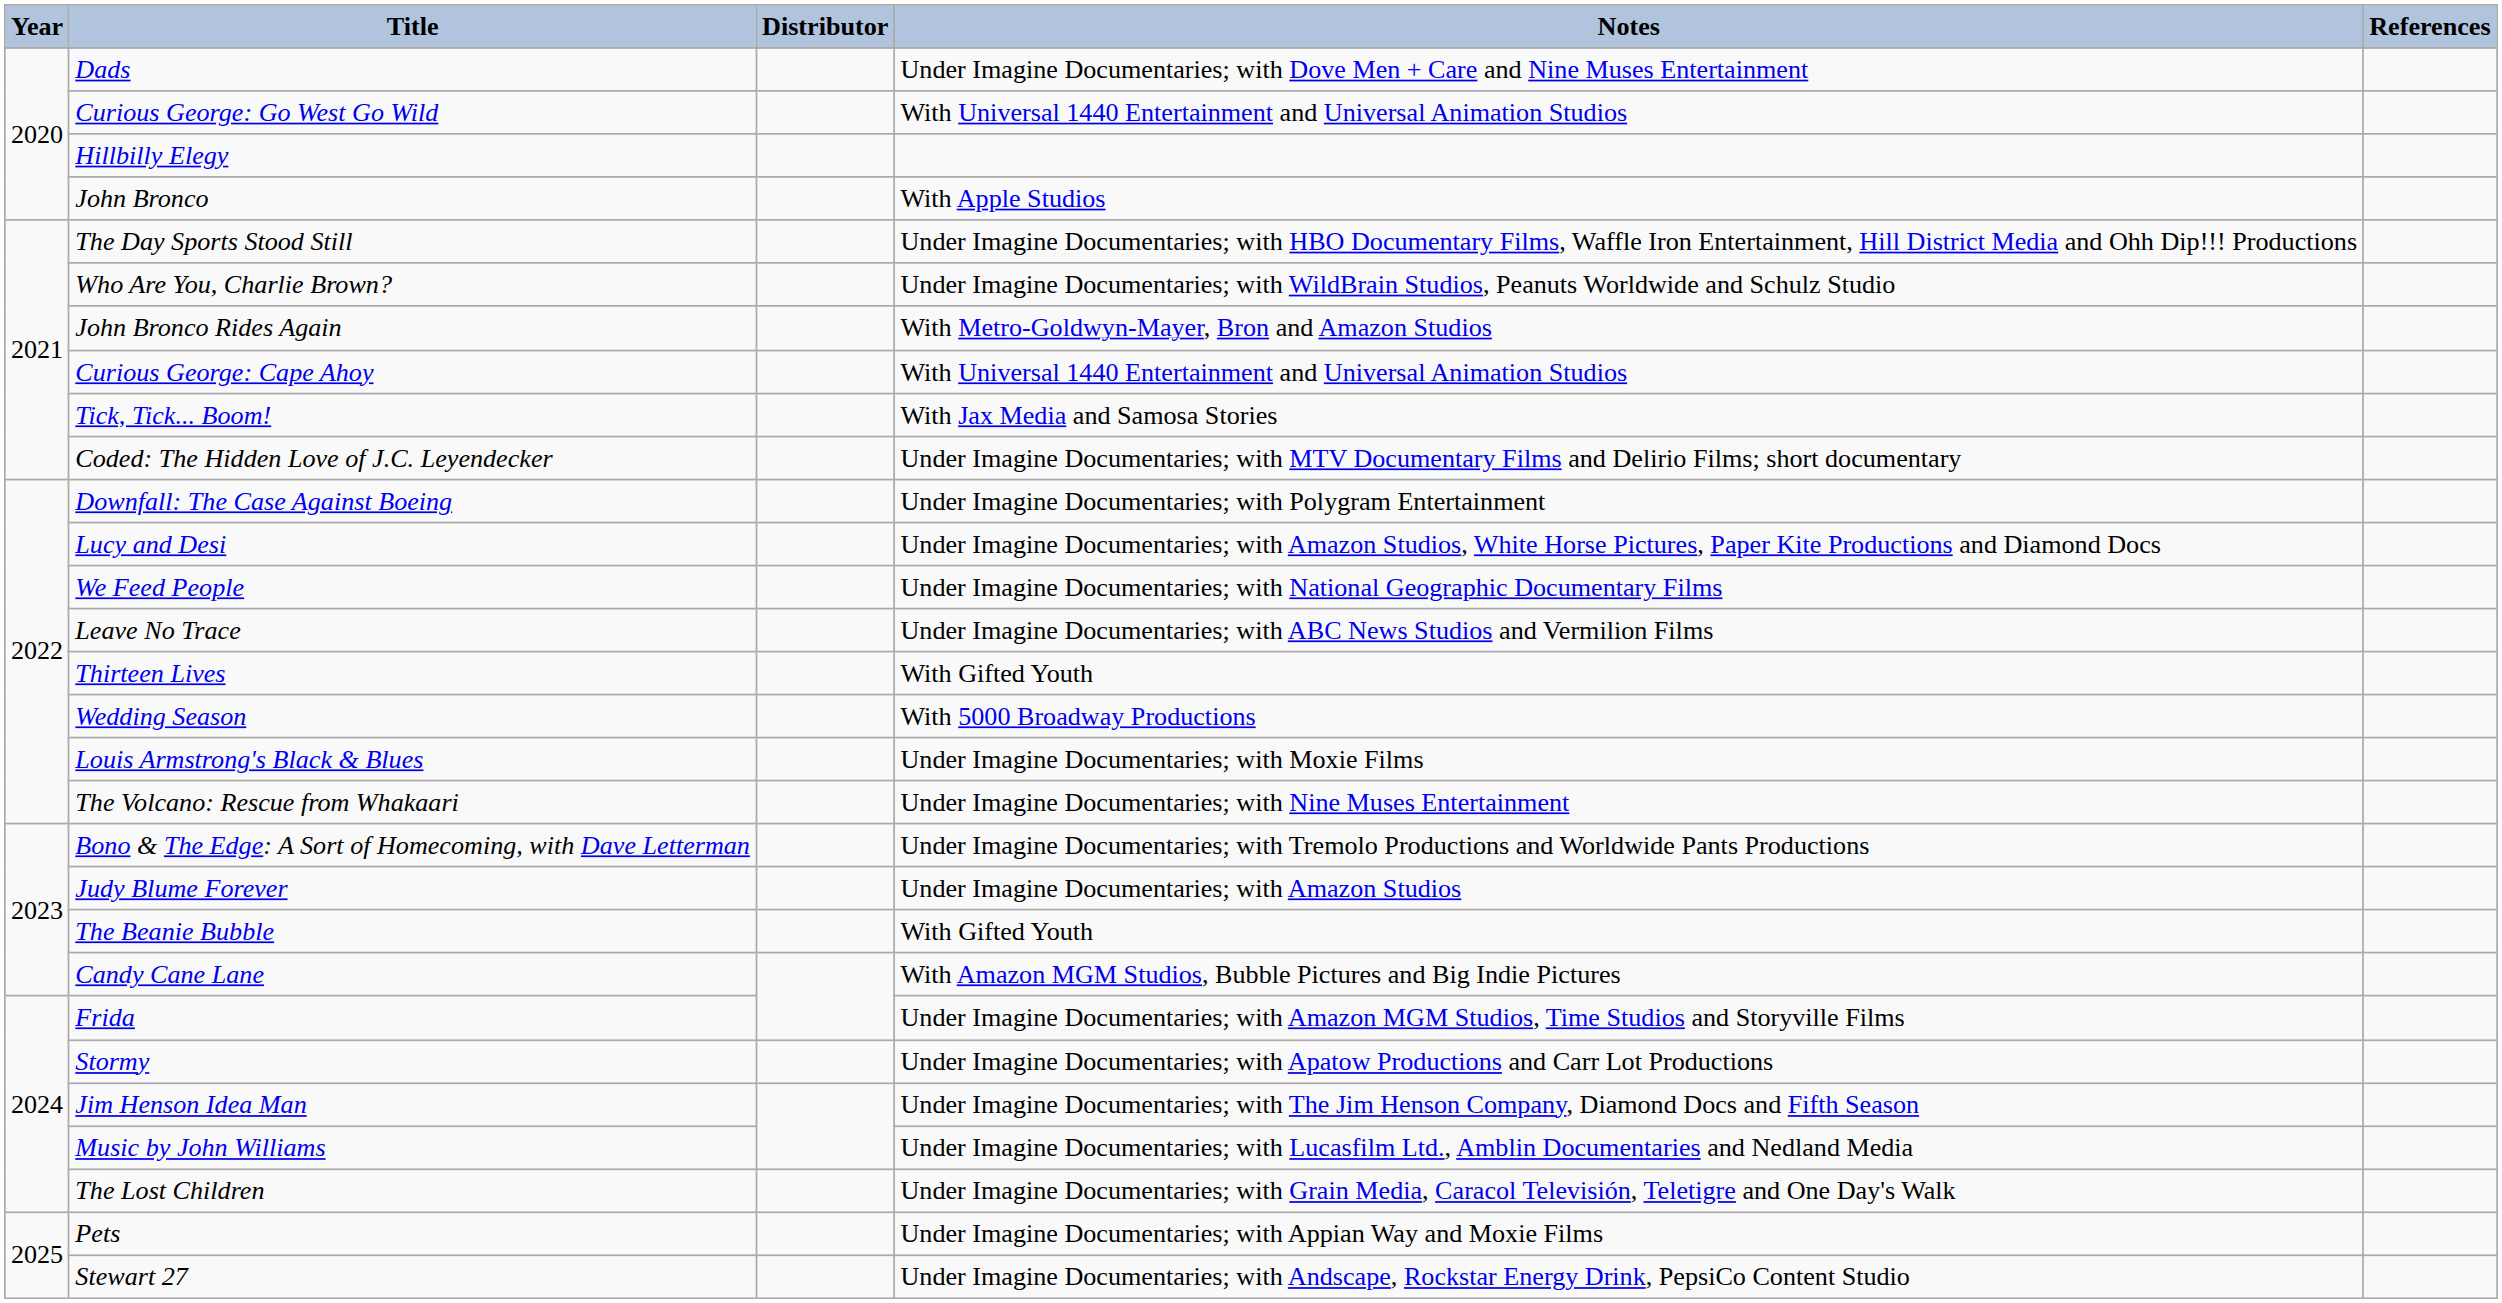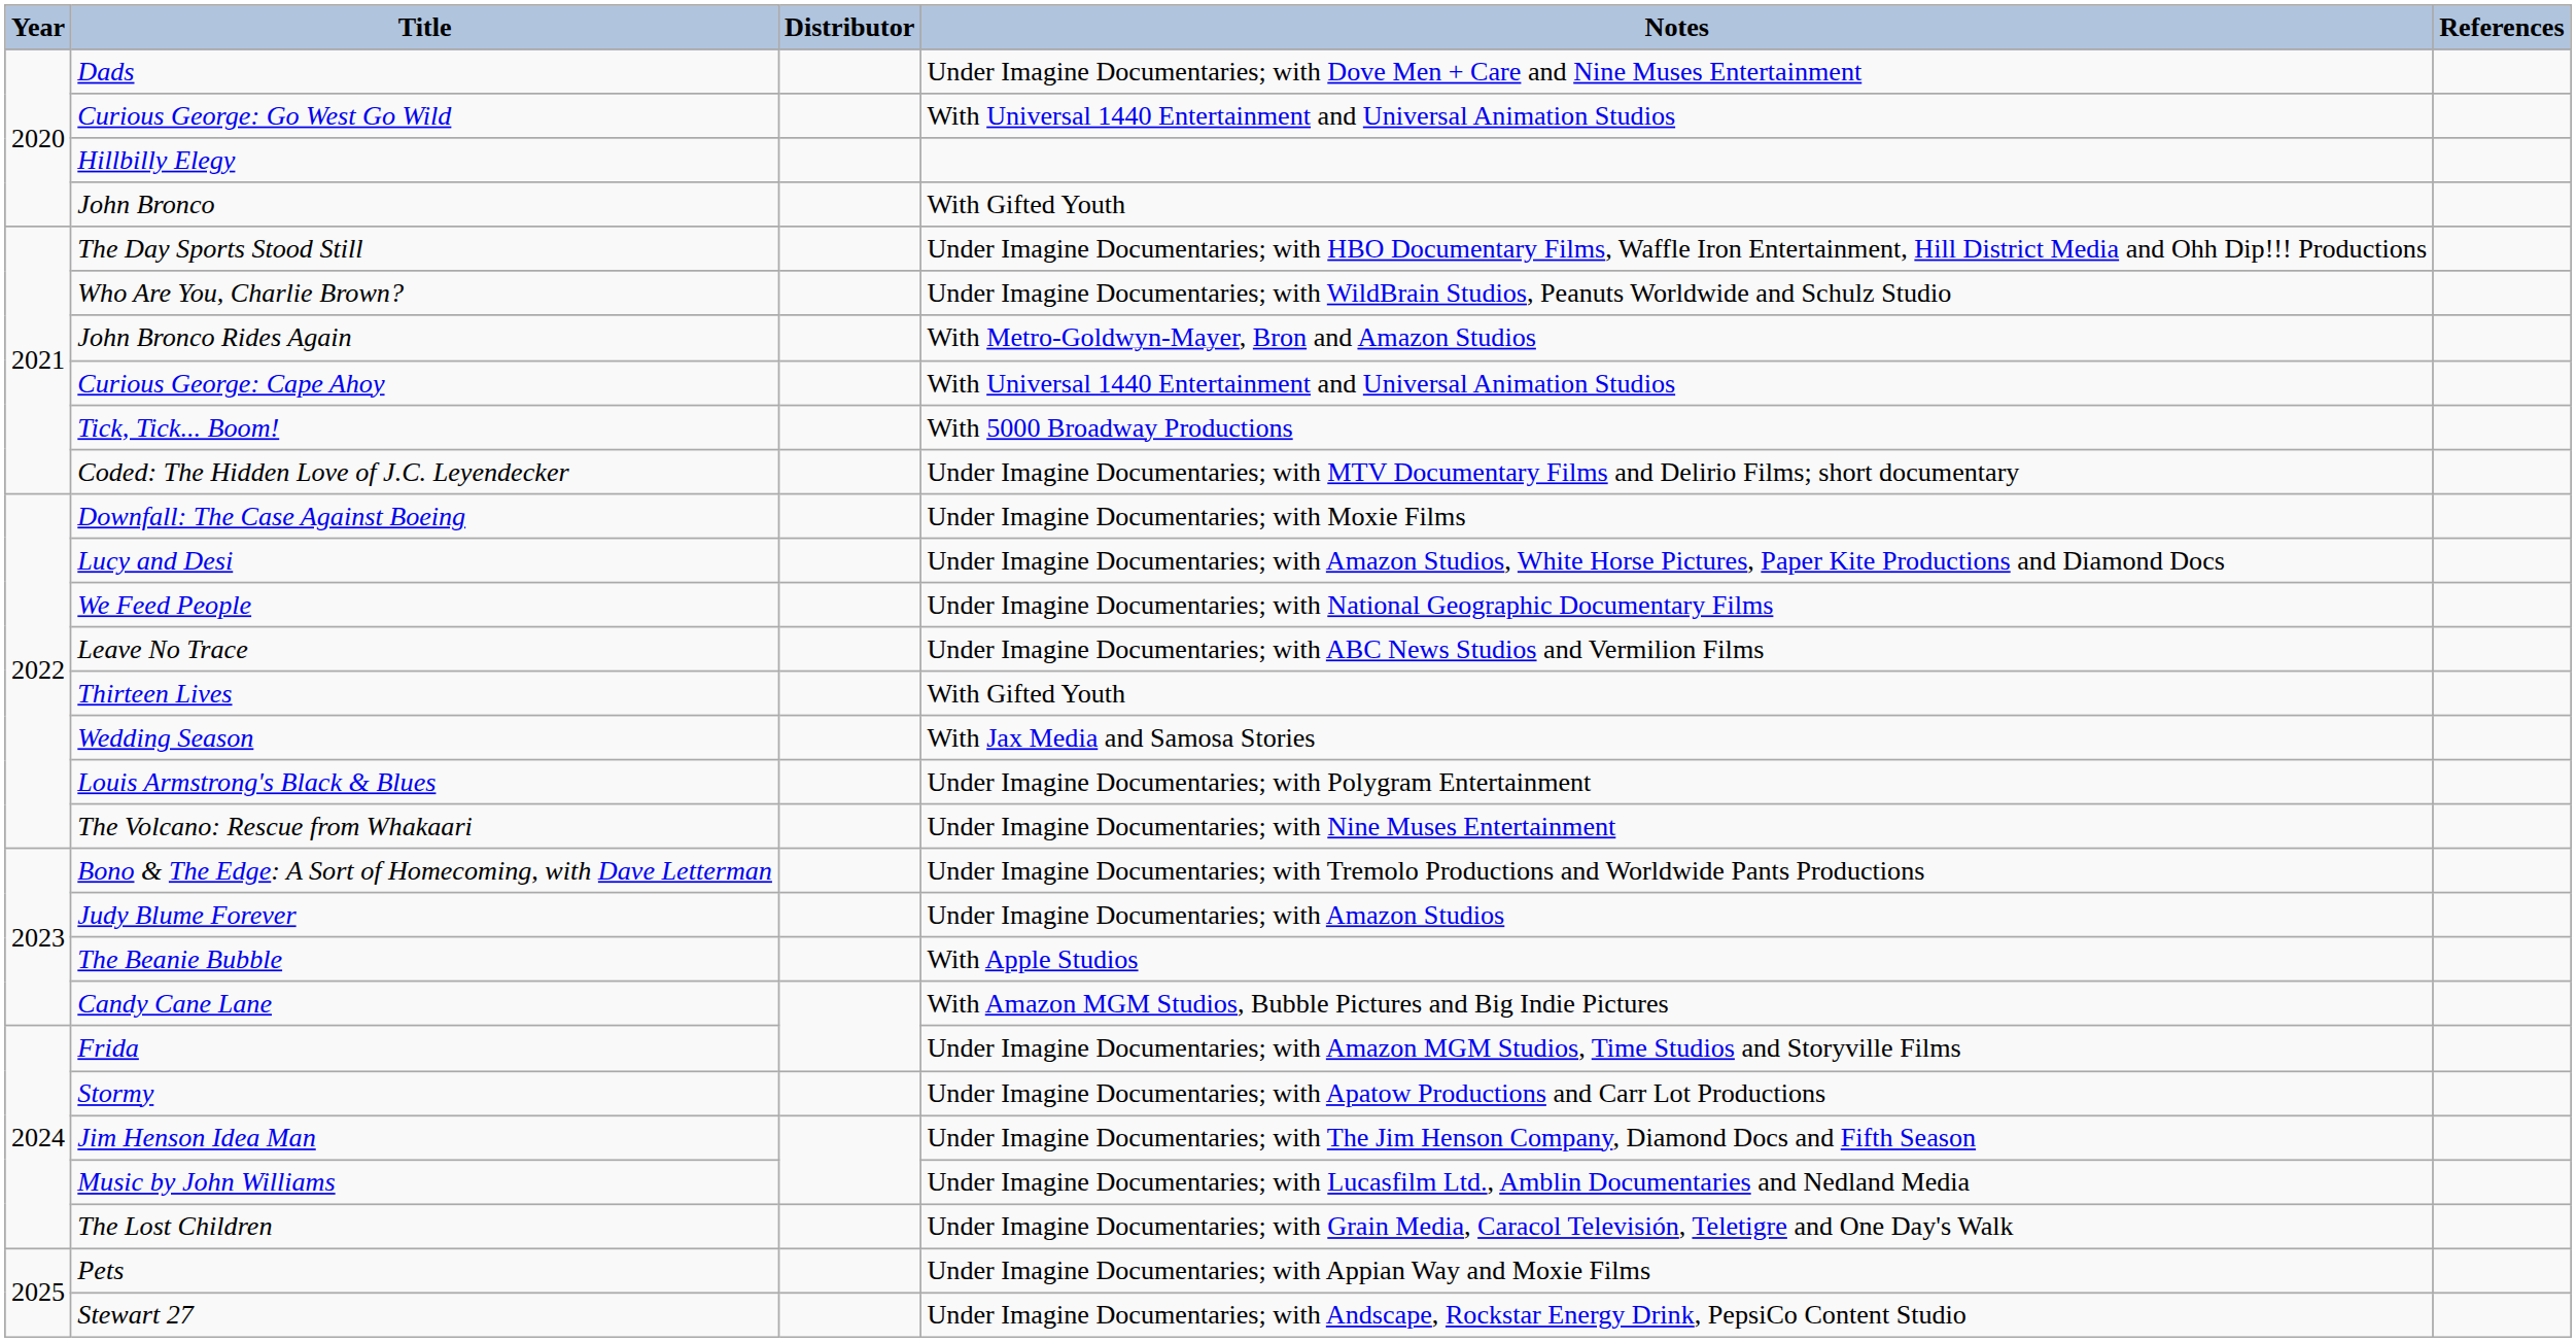 <table class="wikitable" style="font-size:95%;">
 <tr style="text-align:left;">
 <th style="background:#B0C4DE;">Year</th>
 <th style="background:#B0C4DE;">Title</th>
 <th style="background:#B0C4DE;">Distributor</th>
 <th style="background:#B0C4DE;">Notes</th>
 <th style="background:#B0C4DE;">References</th>
 </tr>
 <tr>
 <td rowspan="4">2020</td>
 <td><em><a href='#'>Dads</a></em></td>
 <td></td>
 <td>Under Imagine Documentaries; with <a href='#'>Dove Men + Care</a> and <a href='#'>Nine Muses Entertainment</a></td>
 <td></td>
 </tr>
 <tr>
 <td><em><a href='#'>Curious George: Go West Go Wild</a></em></td>
 <td></td>
 <td>With <a href='#'>Universal 1440 Entertainment</a> and <a href='#'>Universal Animation Studios</a></td>
 <td></td>
 </tr>
 <tr>
 <td><em><a href='#'>Hillbilly Elegy</a></em></td>
 <td></td>
 <td></td>
 <td></td>
 </tr>
 <tr>
 <td><em>John Bronco</em></td>
 <td></td>
-<td>With <a href='#'>Apple Studios</a></td>
+<td>With Gifted Youth</td>
 <td></td>
 </tr>
 <tr>
 <td rowspan="6">2021</td>
 <td><em>The Day Sports Stood Still</em></td>
 <td></td>
 <td>Under Imagine Documentaries; with <a href='#'>HBO Documentary Films</a>, Waffle Iron Entertainment, <a href='#'>Hill District Media</a> and Ohh Dip!!! Productions</td>
 <td></td>
 </tr>
 <tr>
 <td><em>Who Are You, Charlie Brown?</em></td>
 <td></td>
 <td>Under Imagine Documentaries; with <a href='#'>WildBrain Studios</a>, Peanuts Worldwide and Schulz Studio</td>
 <td></td>
 </tr>
 <tr>
 <td><em>John Bronco Rides Again</em></td>
 <td></td>
 <td>With <a href='#'>Metro-Goldwyn-Mayer</a>, <a href='#'>Bron</a> and <a href='#'>Amazon Studios</a></td>
 <td></td>
 </tr>
 <tr>
 <td><em><a href='#'>Curious George: Cape Ahoy</a></em></td>
 <td></td>
 <td>With <a href='#'>Universal 1440 Entertainment</a> and <a href='#'>Universal Animation Studios</a></td>
 <td></td>
 </tr>
 <tr>
 <td><em><a href='#'>Tick, Tick... Boom!</a></em></td>
 <td></td>
-<td>With <a href='#'>Jax Media</a> and Samosa Stories</td>
+<td>With <a href='#'>5000 Broadway Productions</a></td>
 <td></td>
 </tr>
 <tr>
 <td><em>Coded: The Hidden Love of J.C. Leyendecker</em></td>
 <td></td>
 <td>Under Imagine Documentaries; with <a href='#'>MTV Documentary Films</a> and Delirio Films; short documentary</td>
 <td></td>
 </tr>
 <tr>
 <td rowspan="8">2022</td>
 <td><em><a href='#'>Downfall: The Case Against Boeing</a></em></td>
 <td></td>
-<td>Under Imagine Documentaries; with Polygram Entertainment</td>
+<td>Under Imagine Documentaries; with Moxie Films</td>
 <td></td>
 </tr>
 <tr>
 <td><em><a href='#'>Lucy and Desi</a></em></td>
 <td></td>
 <td>Under Imagine Documentaries; with <a href='#'>Amazon Studios</a>, <a href='#'>White Horse Pictures</a>, <a href='#'>Paper Kite Productions</a> and Diamond Docs</td>
 <td></td>
 </tr>
 <tr>
 <td><em><a href='#'>We Feed People</a></em></td>
 <td></td>
 <td>Under Imagine Documentaries; with <a href='#'>National Geographic Documentary Films</a></td>
 <td></td>
 </tr>
 <tr>
 <td><em>Leave No Trace</em></td>
 <td></td>
 <td>Under Imagine Documentaries; with <a href='#'>ABC News Studios</a> and Vermilion Films</td>
 <td></td>
 </tr>
 <tr>
 <td><em><a href='#'>Thirteen Lives</a></em></td>
 <td></td>
 <td>With Gifted Youth</td>
 <td></td>
 </tr>
 <tr>
 <td><em><a href='#'>Wedding Season</a></em></td>
 <td></td>
-<td>With <a href='#'>5000 Broadway Productions</a></td>
+<td>With <a href='#'>Jax Media</a> and Samosa Stories</td>
 <td></td>
 </tr>
 <tr>
 <td><em><a href='#'>Louis Armstrong's Black & Blues</a></em></td>
 <td></td>
-<td>Under Imagine Documentaries; with Moxie Films</td>
+<td>Under Imagine Documentaries; with Polygram Entertainment</td>
 <td></td>
 </tr>
 <tr>
 <td><em>The Volcano: Rescue from Whakaari</em></td>
 <td></td>
 <td>Under Imagine Documentaries; with <a href='#'>Nine Muses Entertainment</a></td>
 <td></td>
 </tr>
 <tr>
 <td rowspan="4">2023</td>
 <td><em><a href='#'>Bono</a> & <a href='#'>The Edge</a>: A Sort of Homecoming, with <a href='#'>Dave Letterman</a></em></td>
 <td></td>
 <td>Under Imagine Documentaries; with Tremolo Productions and Worldwide Pants Productions</td>
 <td></td>
 </tr>
 <tr>
 <td><em><a href='#'>Judy Blume Forever</a></em></td>
 <td></td>
 <td>Under Imagine Documentaries; with <a href='#'>Amazon Studios</a></td>
 <td></td>
 </tr>
 <tr>
 <td><em><a href='#'>The Beanie Bubble</a></em></td>
 <td></td>
-<td>With Gifted Youth</td>
+<td>With <a href='#'>Apple Studios</a></td>
 <td></td>
 </tr>
 <tr>
 <td><em><a href='#'>Candy Cane Lane</a></em></td>
 <td rowspan="2"></td>
 <td>With <a href='#'>Amazon MGM Studios</a>, Bubble Pictures and Big Indie Pictures</td>
 <td></td>
 </tr>
 <tr>
 <td rowspan="5">2024</td>
 <td><em><a href='#'>Frida</a></em></td>
 <td>Under Imagine Documentaries; with <a href='#'>Amazon MGM Studios</a>, <a href='#'>Time Studios</a> and Storyville Films</td>
 <td></td>
 </tr>
 <tr>
 <td><em><a href='#'>Stormy</a></em></td>
 <td></td>
 <td>Under Imagine Documentaries; with <a href='#'>Apatow Productions</a> and Carr Lot Productions</td>
 <td></td>
 </tr>
 <tr>
 <td><em><a href='#'>Jim Henson Idea Man</a></em></td>
 <td rowspan="2"></td>
 <td>Under Imagine Documentaries; with <a href='#'>The Jim Henson Company</a>, Diamond Docs and <a href='#'>Fifth Season</a></td>
 <td></td>
 </tr>
 <tr>
 <td><em><a href='#'>Music by John Williams</a></em></td>
 <td>Under Imagine Documentaries; with <a href='#'>Lucasfilm Ltd.</a>, <a href='#'>Amblin Documentaries</a> and Nedland Media</td>
 <td></td>
 </tr>
 <tr>
 <td><em>The Lost Children</em></td>
 <td></td>
 <td>Under Imagine Documentaries; with <a href='#'>Grain Media</a>, <a href='#'>Caracol Televisión</a>, <a href='#'>Teletigre</a> and One Day's Walk</td>
 <td></td>
 </tr>
 <tr>
 <td rowspan="2">2025</td>
 <td><em>Pets</em></td>
 <td></td>
 <td>Under Imagine Documentaries; with Appian Way and Moxie Films</td>
 <td></td>
 </tr>
 <tr>
 <td><em>Stewart 27</em></td>
 <td></td>
 <td>Under Imagine Documentaries; with <a href='#'>Andscape</a>, <a href='#'>Rockstar Energy Drink</a>, PepsiCo Content Studio</td>
 <td></td>
 </tr>
 </table>
